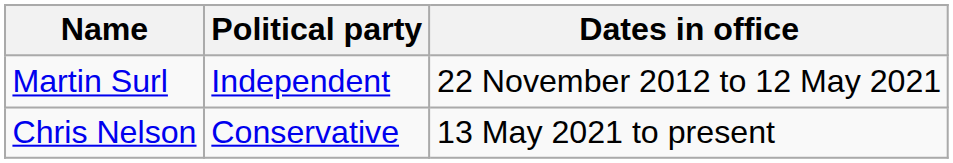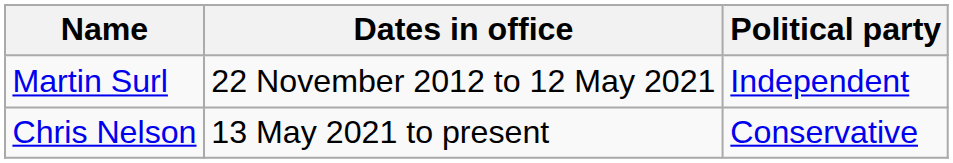 <table class="wikitable">
 <tr>
 <th>Name</th>
+<th>Dates in office</th>
 <th>Political party</th>
-<th>Dates in office</th>
 </tr>
 <tr>
 <td><a href='#'>Martin Surl</a></td>
+<td>22 November 2012 to 12 May 2021</td>
 <td><a href='#'>Independent</a></td>
-<td>22 November 2012 to 12 May 2021</td>
 </tr>
 <tr>
 <td><a href='#'>Chris Nelson</a></td>
+<td>13 May 2021 to present</td>
 <td><a href='#'>Conservative</a></td>
-<td>13 May 2021 to present</td>
 </tr>
 </table>
